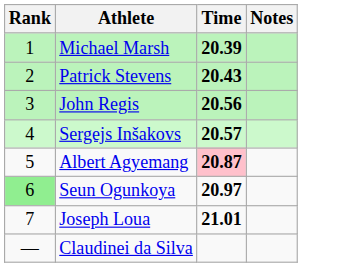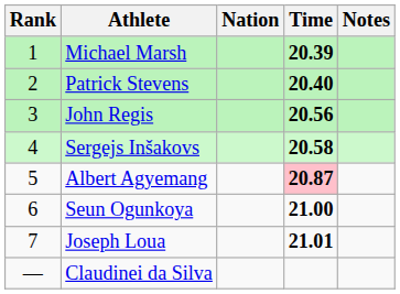 <table class="wikitable sortable" style="text-align:center">
 <tr>
 <th>Rank</th>
 <th>Athlete</th>
+<th>Nation</th>
 <th>Time</th>
 <th>Notes</th>
 </tr>
 <tr style="background:#bbf3bb;">
 <td>1</td>
 <td align=left><a href='#'>Michael Marsh</a></td>
+<td align=left></td>
 <td><strong>20.39</strong></td>
 <td></td>
 </tr>
 <tr style="background:#bbf3bb;">
 <td>2</td>
 <td align=left><a href='#'>Patrick Stevens</a></td>
-<td><strong>20.43</strong></td>
+<td align=left></td>
+<td><strong>20.40</strong></td>
 <td></td>
 </tr>
 <tr style="background:#bbf3bb;">
 <td>3</td>
 <td align=left><a href='#'>John Regis</a></td>
+<td align=left></td>
 <td><strong>20.56</strong></td>
 <td></td>
 </tr>
 <tr style="background:#ccf9cc;">
 <td>4</td>
 <td align=left><a href='#'>Sergejs Inšakovs</a></td>
-<td><strong>20.57</strong></td>
+<td align=left></td>
+<td><strong>20.58</strong></td>
 <td></td>
 </tr>
 <tr>
 <td>5</td>
 <td align=left><a href='#'>Albert Agyemang</a></td>
+<td align=left></td>
 <td style="background: pink;"><strong>20.87</strong></td>
 <td></td>
 </tr>
 <tr>
-<td style="background: lightgreen;">6</td>
+<td>6</td>
 <td align=left><a href='#'>Seun Ogunkoya</a></td>
-<td><strong>20.97</strong></td>
+<td align=left></td>
+<td><strong>21.00</strong></td>
 <td></td>
 </tr>
 <tr>
 <td>7</td>
 <td align=left><a href='#'>Joseph Loua</a></td>
+<td align=left></td>
 <td><strong>21.01</strong></td>
 <td></td>
 </tr>
 <tr>
 <td data-sort-value=8>—</td>
 <td align=left><a href='#'>Claudinei da Silva</a></td>
+<td align=left></td>
 <td data-sort-value=99.99></td>
 <td></td>
 </tr>
 </table>
